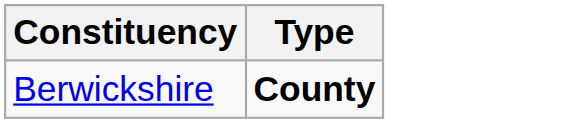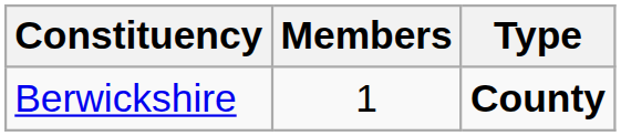 <table class="wikitable sortable">
 <tr>
 <th>Constituency</th>
+<th>Members</th>
 <th>Type</th>
 </tr>
 <tr>
 <td><a href='#'>Berwickshire</a></td>
+<td align="center">1</td>
 <td><strong>County</strong></td>
 </tr>
 </table>
